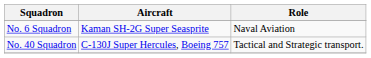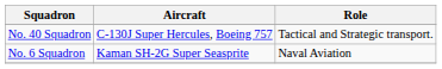 <table class="wikitable">
 <tr>
 <th>Squadron</th>
 <th>Aircraft</th>
 <th>Role</th>
 </tr>
 <tr>
 </tr>
 <tr>
+<td><a href='#'>No. 40 Squadron</a></td>
+<td><a href='#'>C-130J Super Hercules</a>, <a href='#'>Boeing 757</a></td>
+<td>Tactical and Strategic transport.</td>
+</tr>
+<tr>
 <td><a href='#'>No. 6 Squadron</a></td>
 <td><a href='#'>Kaman SH-2G Super Seasprite</a></td>
 <td>Naval Aviation</td>
 </tr>
 <tr>
-<td><a href='#'>No. 40 Squadron</a></td>
-<td><a href='#'>C-130J Super Hercules</a>, <a href='#'>Boeing 757</a></td>
-<td>Tactical and Strategic transport.</td>
-</tr>
-<tr>
 </tr>
 </table>
